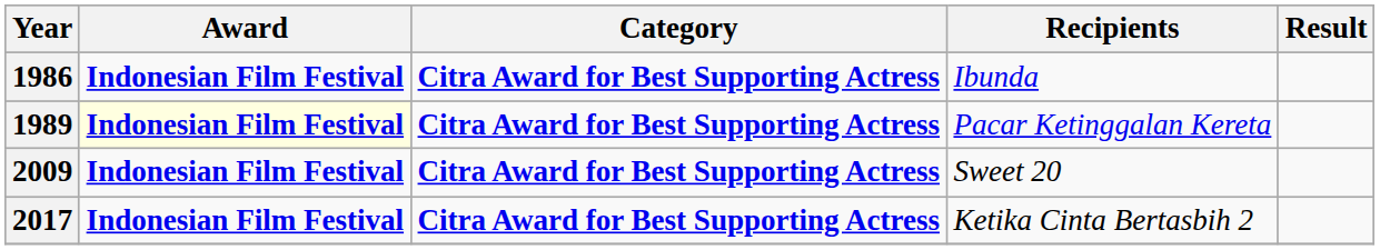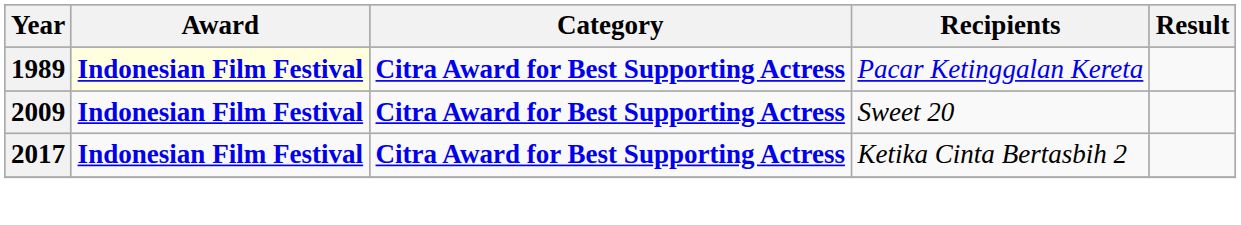 <table class="wikitable sortable">
 <tr>
 <th>Year</th>
 <th>Award</th>
 <th>Category</th>
 <th>Recipients</th>
 <th>Result</th>
-</tr>
-<tr>
-<th>1986</th>
-<td><strong><a href='#'>Indonesian Film Festival</a></strong></td>
-<td><strong><a href='#'>Citra Award for Best Supporting Actress</a></strong></td>
-<td><em><a href='#'>Ibunda</a></em></td>
-<td></td>
 </tr>
 <tr>
 <th>1989</th>
 <td style="background: lightyellow;"><strong><a href='#'>Indonesian Film Festival</a></strong></td>
 <td><strong><a href='#'>Citra Award for Best Supporting Actress</a></strong></td>
 <td><em><a href='#'>Pacar Ketinggalan Kereta</a></em></td>
 <td></td>
 </tr>
 <tr>
 <th>2009</th>
 <td><strong><a href='#'>Indonesian Film Festival</a></strong></td>
 <td><strong><a href='#'>Citra Award for Best Supporting Actress</a></strong></td>
 <td><em>Sweet 20</em></td>
 <td></td>
 </tr>
 <tr>
 <th>2017</th>
 <td><strong><a href='#'>Indonesian Film Festival</a></strong></td>
 <td><strong><a href='#'>Citra Award for Best Supporting Actress</a></strong></td>
 <td><em>Ketika Cinta Bertasbih 2</em></td>
 <td></td>
 </tr>
 <tr>
 </tr>
 </table>
